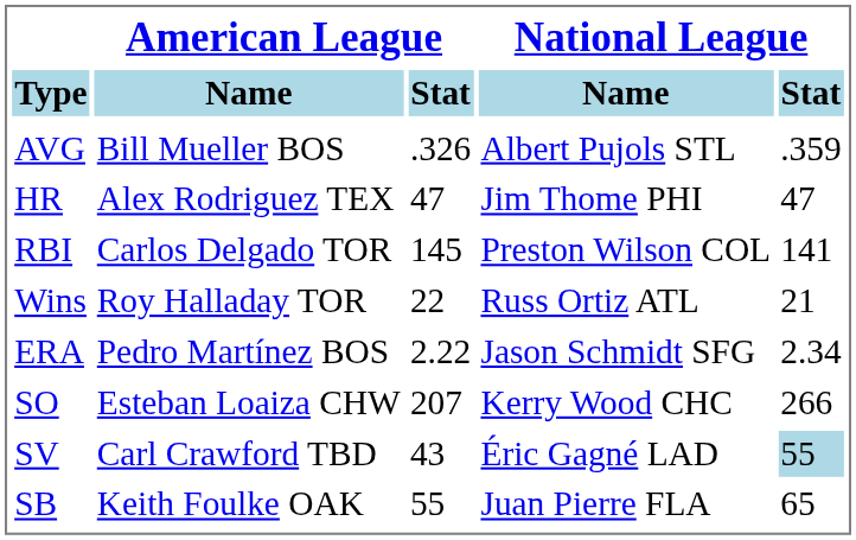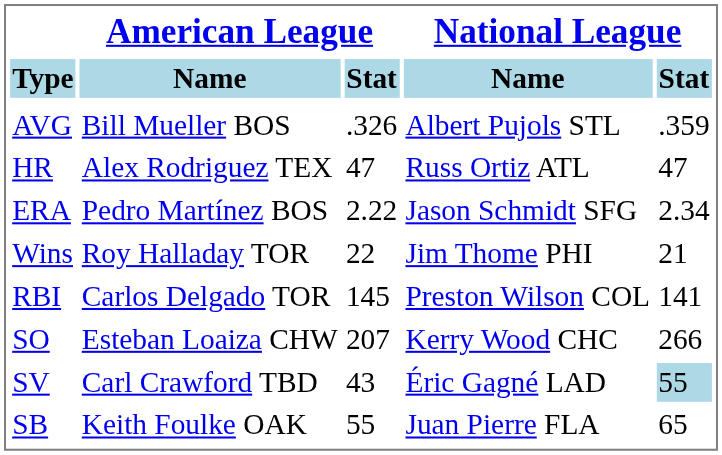 <table cellpadding="1" style="width:auto;font-size: 90%; border: 1px solid gray;">
 <tr align="center" style="font-size: larger;">
 <td> </td>
 <th colspan=2><a href='#'>American League</a></th>
 <th colspan=2><a href='#'>National League</a></th>
 </tr>
 <tr style="background:lightblue;">
 <th>Type</th>
 <th>Name</th>
 <th>Stat</th>
 <th>Name</th>
 <th>Stat</th>
 </tr>
 <tr align="center" style="vertical-align: middle;" style="background:lightblue;">
 </tr>
 <tr>
 <td><a href='#'>AVG</a></td>
 <td><a href='#'>Bill Mueller</a> BOS</td>
 <td>.326</td>
 <td><a href='#'>Albert Pujols</a> STL</td>
 <td>.359</td>
 </tr>
 <tr>
 <td><a href='#'>HR</a></td>
 <td><a href='#'>Alex Rodriguez</a> TEX</td>
 <td>47</td>
+<td><a href='#'>Russ Ortiz</a> ATL</td>
+<td>47</td>
+</tr>
+<tr>
+<td><a href='#'>ERA</a></td>
+<td><a href='#'>Pedro Martínez</a> BOS</td>
+<td>2.22</td>
+<td><a href='#'>Jason Schmidt</a> SFG</td>
+<td>2.34</td>
+</tr>
+<tr>
+<td><a href='#'>Wins</a></td>
+<td><a href='#'>Roy Halladay</a> TOR</td>
+<td>22</td>
 <td><a href='#'>Jim Thome</a> PHI</td>
-<td>47</td>
+<td>21</td>
 </tr>
 <tr>
 <td><a href='#'>RBI</a></td>
 <td><a href='#'>Carlos Delgado</a> TOR</td>
 <td>145</td>
 <td><a href='#'>Preston Wilson</a> COL</td>
 <td>141</td>
-</tr>
-<tr>
-<td><a href='#'>Wins</a></td>
-<td><a href='#'>Roy Halladay</a> TOR</td>
-<td>22</td>
-<td><a href='#'>Russ Ortiz</a> ATL</td>
-<td>21</td>
-</tr>
-<tr>
-<td><a href='#'>ERA</a></td>
-<td><a href='#'>Pedro Martínez</a> BOS</td>
-<td>2.22</td>
-<td><a href='#'>Jason Schmidt</a> SFG</td>
-<td>2.34</td>
 </tr>
 <tr>
 <td><a href='#'>SO</a></td>
 <td><a href='#'>Esteban Loaiza</a> CHW</td>
 <td>207</td>
 <td><a href='#'>Kerry Wood</a> CHC</td>
 <td>266</td>
 </tr>
 <tr>
 <td><a href='#'>SV</a></td>
 <td><a href='#'>Carl Crawford</a> TBD</td>
 <td>43</td>
 <td><a href='#'>Éric Gagné</a> LAD</td>
 <td style="background: lightblue;">55</td>
 </tr>
 <tr>
 <td><a href='#'>SB</a></td>
 <td><a href='#'>Keith Foulke</a> OAK</td>
 <td>55</td>
 <td><a href='#'>Juan Pierre</a> FLA</td>
 <td>65</td>
 </tr>
 </table>
